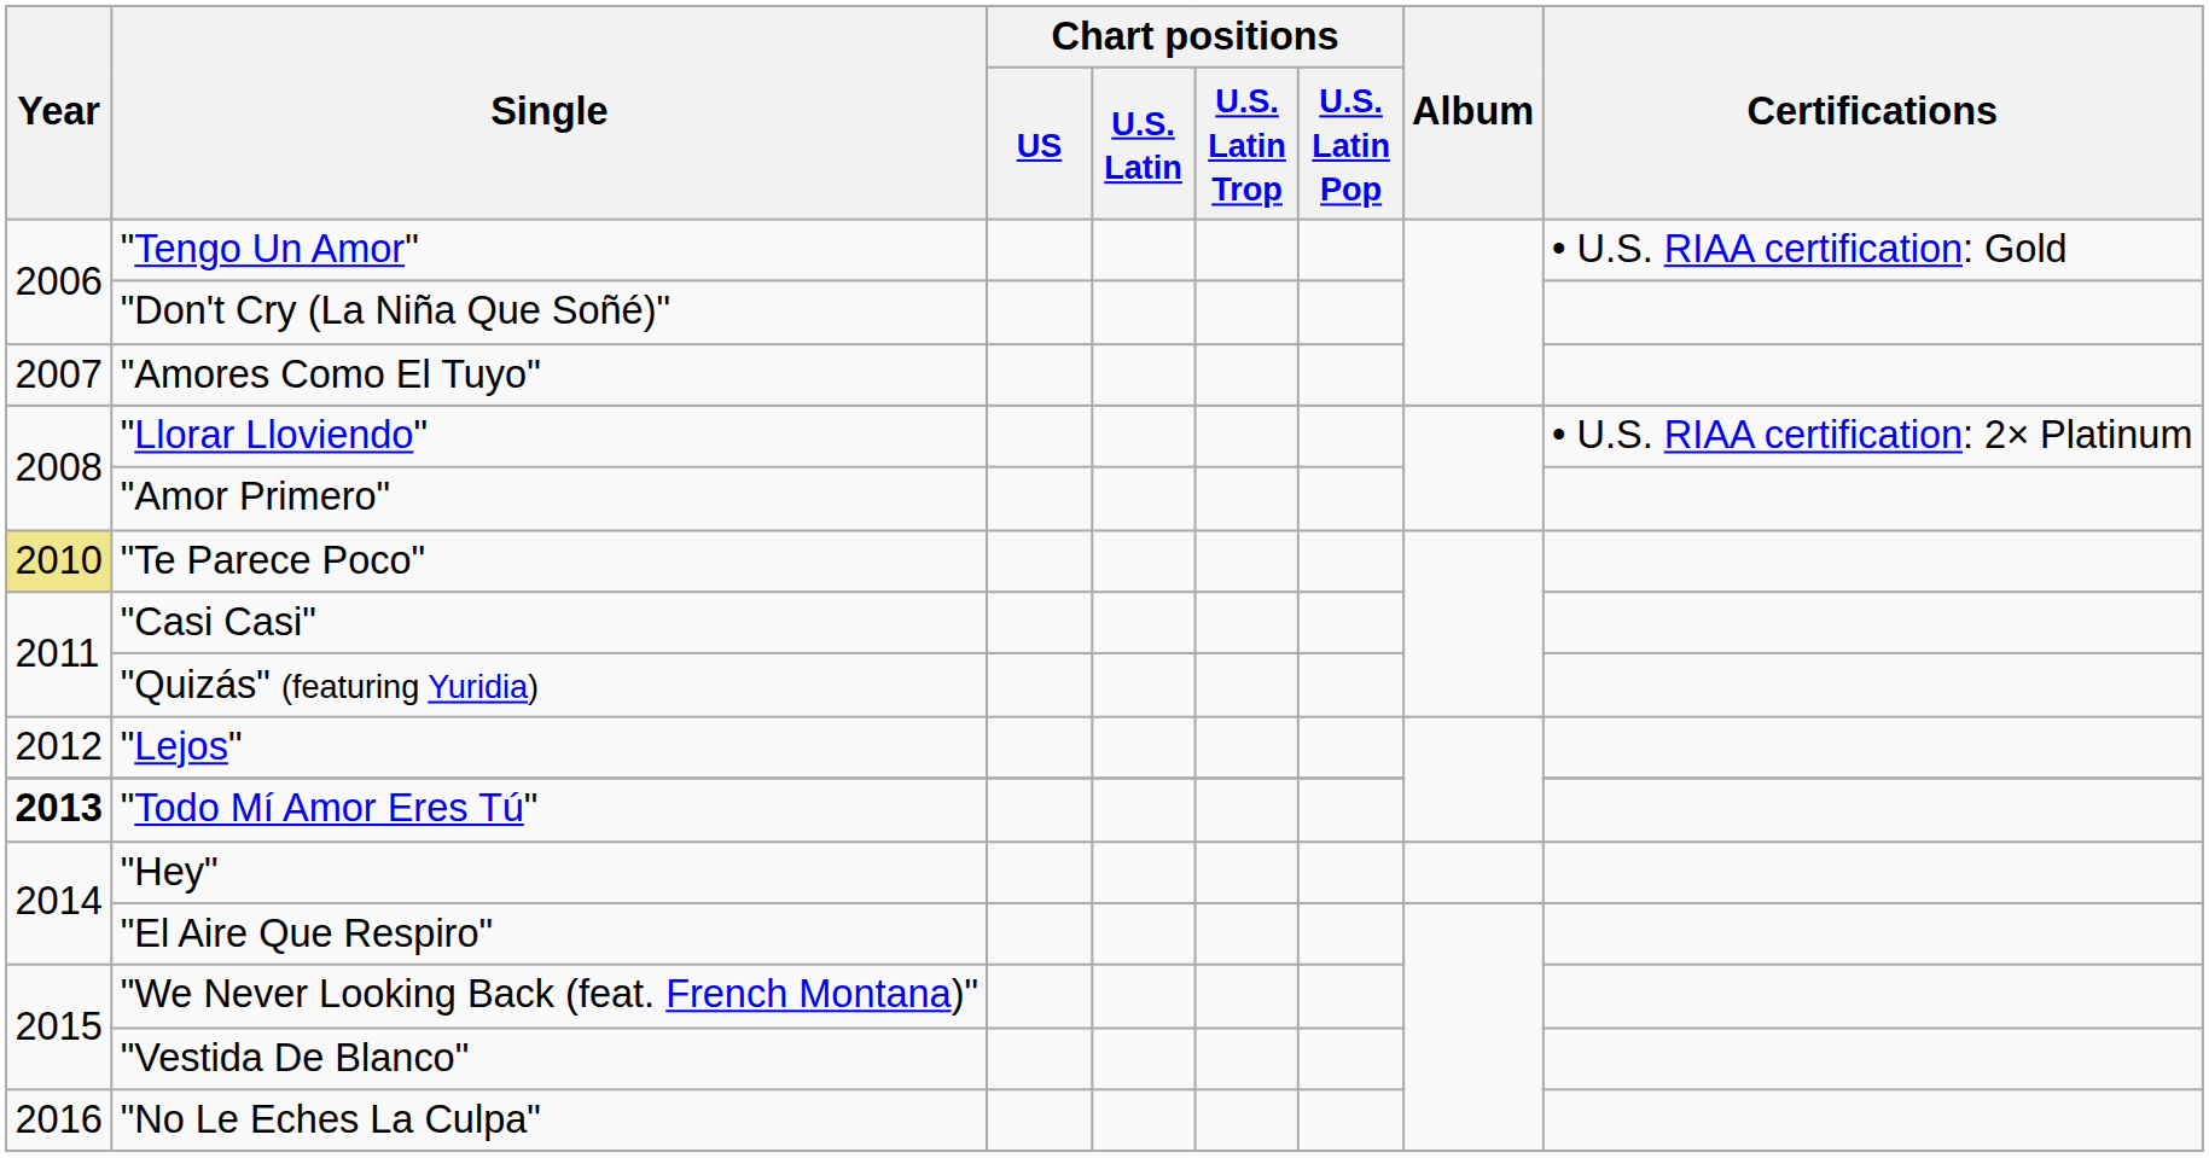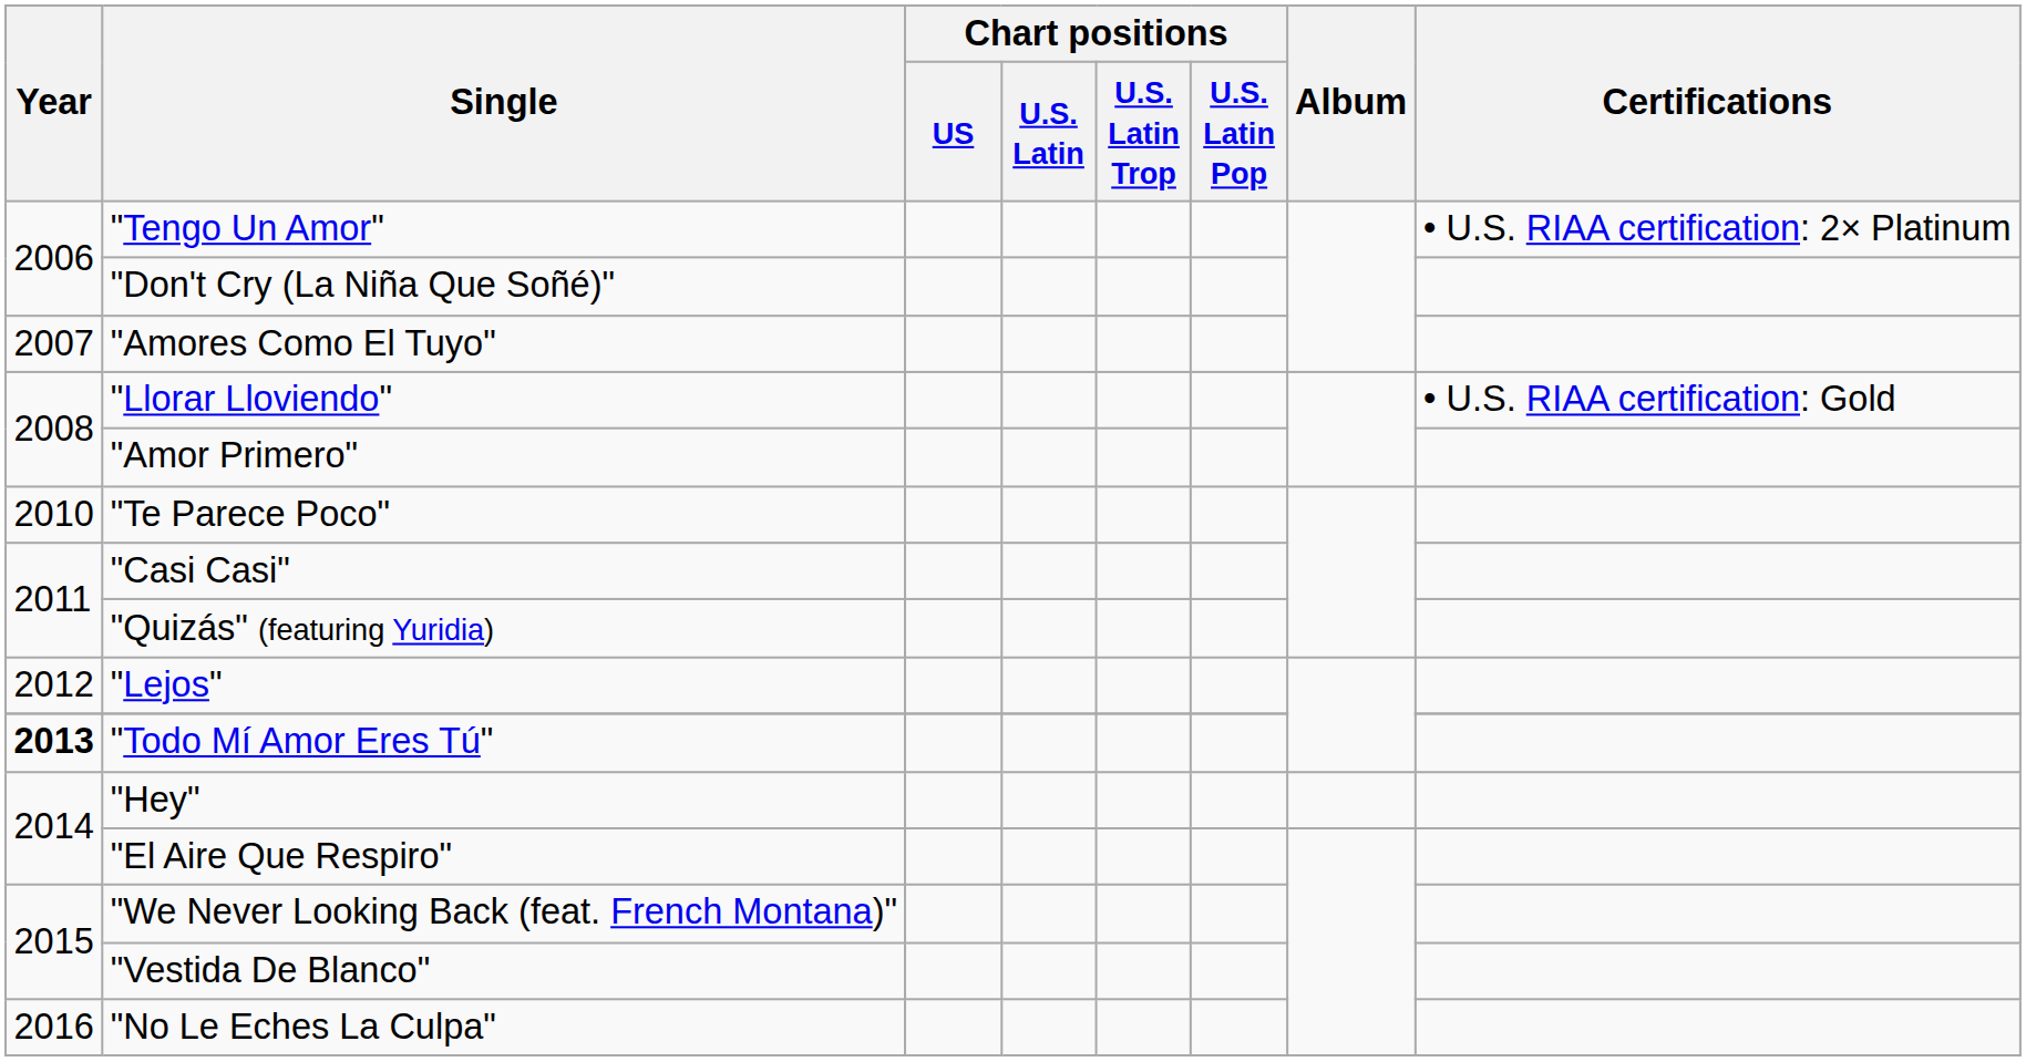 <table class="wikitable">
 <tr>
 <th rowspan="2">Year</th>
 <th rowspan="2">Single</th>
 <th colspan="4">Chart positions</th>
 <th rowspan="2">Album</th>
 <th rowspan="2">Certifications</th>
 </tr>
 <tr>
 <th width="35"><small><a href='#'>US</a></small></th>
 <th width="35"><small><a href='#'>U.S. Latin</a></small></th>
 <th width="35"><small><a href='#'>U.S. Latin Trop</a></small></th>
 <th width="35"><small><a href='#'>U.S. Latin Pop</a></small></th>
 </tr>
 <tr>
 <td align="left" rowspan="2">2006</td>
 <td>"<a href='#'>Tengo Un Amor</a>"</td>
 <td></td>
 <td></td>
 <td></td>
 <td></td>
 <td align="left" rowspan="3"></td>
-<td>• U.S. <a href='#'>RIAA certification</a>: Gold</td>
+<td>• U.S. <a href='#'>RIAA certification</a>: 2× Platinum</td>
 </tr>
 <tr>
 <td>"Don't Cry (La Niña Que Soñé)"</td>
 <td></td>
 <td></td>
 <td></td>
 <td></td>
 <td></td>
 </tr>
 <tr>
 <td>2007</td>
 <td>"Amores Como El Tuyo"</td>
 <td></td>
 <td></td>
 <td></td>
 <td></td>
 <td></td>
 </tr>
 <tr>
 <td align="left" rowspan="2">2008</td>
 <td>"<a href='#'>Llorar Lloviendo</a>"</td>
 <td></td>
 <td></td>
 <td></td>
 <td></td>
 <td align="left" rowspan="2"></td>
-<td>• U.S. <a href='#'>RIAA certification</a>: 2× Platinum</td>
+<td>• U.S. <a href='#'>RIAA certification</a>: Gold</td>
 </tr>
 <tr>
 <td>"Amor Primero"</td>
 <td></td>
 <td></td>
 <td></td>
 <td></td>
 <td></td>
 </tr>
 <tr>
-<td style="background: khaki;">2010</td>
+<td>2010</td>
 <td>"Te Parece Poco"</td>
 <td></td>
 <td></td>
 <td></td>
 <td></td>
 <td align="left" rowspan="3"></td>
 <td></td>
 </tr>
 <tr>
 <td align="left" rowspan="2">2011</td>
 <td>"Casi Casi"</td>
 <td></td>
 <td></td>
 <td></td>
 <td></td>
 <td></td>
 </tr>
 <tr>
 <td>"Quizás" <small>(featuring <a href='#'>Yuridia</a>)</small></td>
 <td></td>
 <td></td>
 <td></td>
 <td></td>
 <td></td>
 </tr>
 <tr>
 <td>2012</td>
 <td>"<a href='#'>Lejos</a>"</td>
 <td></td>
 <td></td>
 <td></td>
 <td></td>
 <td align="left" rowspan="3"></td>
 <td></td>
 </tr>
 <tr>
 </tr>
 <tr>
 <td><strong>2013</strong></td>
 <td>"<a href='#'>Todo Mí Amor Eres Tú</a>"</td>
 <td></td>
 <td></td>
 <td></td>
 <td></td>
 <td></td>
 </tr>
 <tr>
 <td align="left" rowspan="2">2014</td>
 <td>"Hey"</td>
 <td></td>
 <td></td>
 <td></td>
 <td></td>
 <td></td>
 </tr>
 <tr>
 <td>"El Aire Que Respiro"</td>
 <td></td>
 <td></td>
 <td></td>
 <td></td>
 <td align="left" rowspan="4"></td>
 <td></td>
 </tr>
 <tr>
 <td align="left" rowspan="2">2015</td>
 <td>"We Never Looking Back (feat. <a href='#'>French Montana</a>)"</td>
 <td></td>
 <td></td>
 <td></td>
 <td></td>
 <td></td>
 </tr>
 <tr>
 <td>"Vestida De Blanco"</td>
 <td></td>
 <td></td>
 <td></td>
 <td></td>
 <td></td>
 </tr>
 <tr>
 <td>2016</td>
 <td>"No Le Eches La Culpa"</td>
 <td></td>
 <td></td>
 <td></td>
 <td></td>
 <td></td>
 </tr>
 </table>
